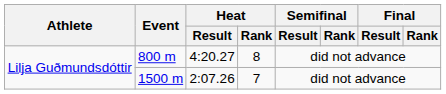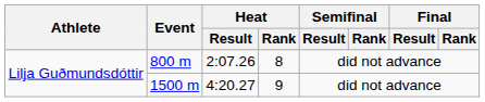 <table class="wikitable" style="font-size:90%">
 <tr>
 <th rowspan="2">Athlete</th>
 <th rowspan="2">Event</th>
 <th colspan="2">Heat</th>
 <th colspan="2">Semifinal</th>
 <th colspan="2">Final</th>
 </tr>
 <tr style="font-size:95%">
 <th>Result</th>
 <th>Rank</th>
 <th>Result</th>
 <th>Rank</th>
 <th>Result</th>
 <th>Rank</th>
 </tr>
 <tr align=center>
 <td align=left rowspan=2><a href='#'>Lilja Guðmundsdóttir</a></td>
 <td align=left><a href='#'>800 m</a></td>
-<td>4:20.27</td>
+<td>2:07.26</td>
 <td>8</td>
 <td colspan=4>did not advance</td>
 </tr>
 <tr align=center>
 <td align=left><a href='#'>1500 m</a></td>
-<td>2:07.26</td>
-<td>7</td>
+<td>4:20.27</td>
+<td>9</td>
 <td colspan=4>did not advance</td>
 </tr>
 </table>
